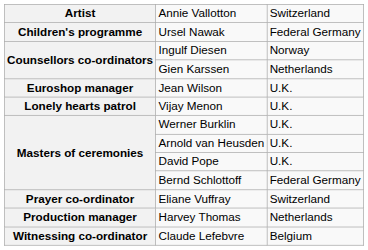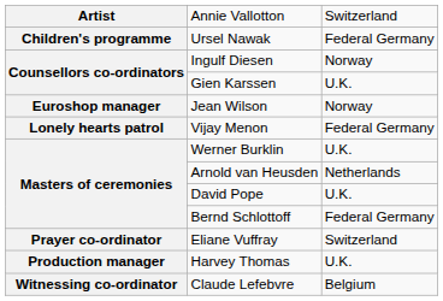 <table class="wikitable">
 <tr>
 <th>Artist</th>
 <td>Annie Vallotton</td>
 <td>Switzerland</td>
 </tr>
 <tr>
 <th>Children's programme</th>
 <td>Ursel Nawak</td>
 <td>Federal Germany</td>
 </tr>
 <tr>
 <th rowspan="2">Counsellors co-ordinators</th>
 <td>Ingulf Diesen</td>
 <td>Norway</td>
 </tr>
 <tr>
 <td>Gien Karssen</td>
-<td>Netherlands</td>
+<td>U.K.</td>
 </tr>
 <tr>
 <th>Euroshop manager</th>
 <td>Jean Wilson</td>
-<td>U.K.</td>
+<td>Norway</td>
 </tr>
 <tr>
 <th>Lonely hearts patrol</th>
 <td>Vijay Menon</td>
-<td>U.K.</td>
+<td>Federal Germany</td>
 </tr>
 <tr>
 <th rowspan="4">Masters of ceremonies</th>
 <td>Werner Burklin</td>
 <td>U.K.</td>
 </tr>
 <tr>
 <td>Arnold van Heusden</td>
-<td>U.K.</td>
+<td>Netherlands</td>
 </tr>
 <tr>
 <td>David Pope</td>
 <td>U.K.</td>
 </tr>
 <tr>
 <td>Bernd Schlottoff</td>
 <td>Federal Germany</td>
 </tr>
 <tr>
 <th>Prayer co-ordinator</th>
 <td>Eliane Vuffray</td>
 <td>Switzerland</td>
 </tr>
 <tr>
 <th>Production manager</th>
 <td>Harvey Thomas</td>
-<td>Netherlands</td>
+<td>U.K.</td>
 </tr>
 <tr>
 <th>Witnessing co-ordinator</th>
 <td>Claude Lefebvre</td>
 <td>Belgium</td>
 </tr>
 </table>
